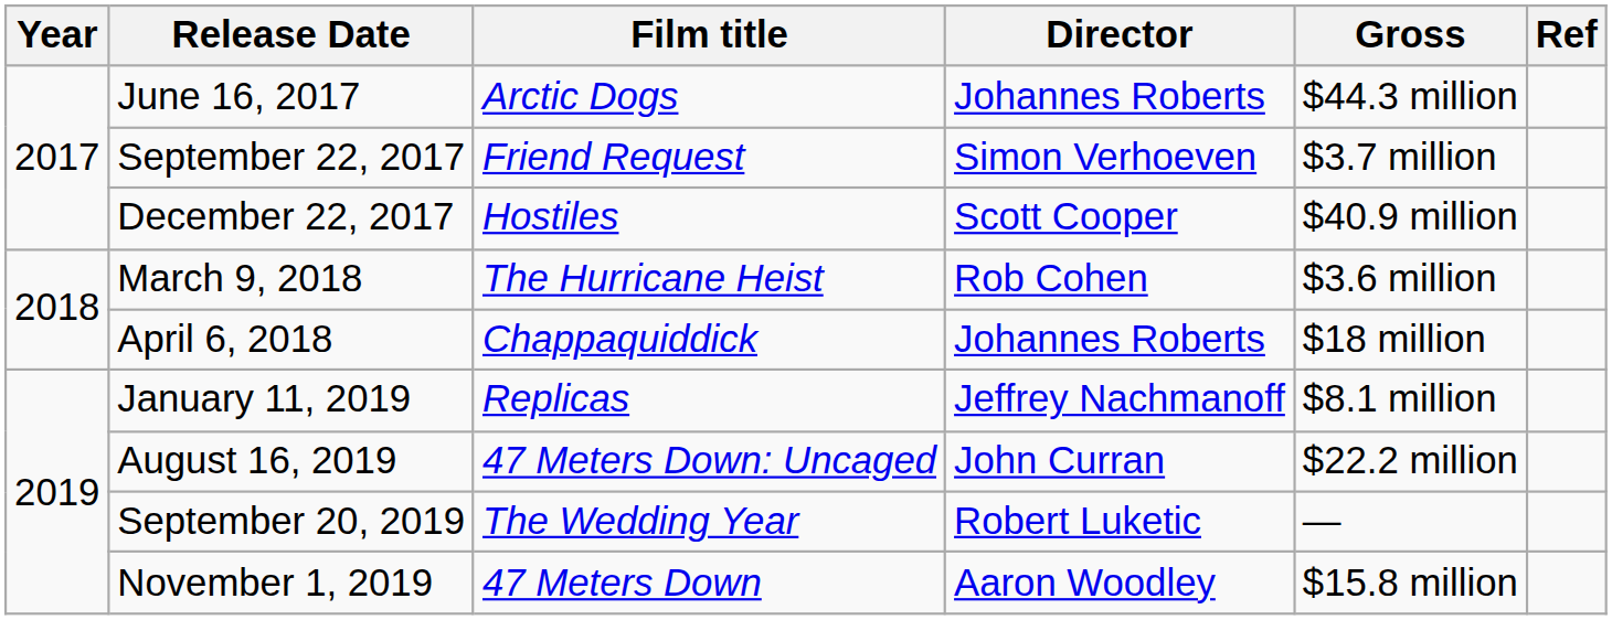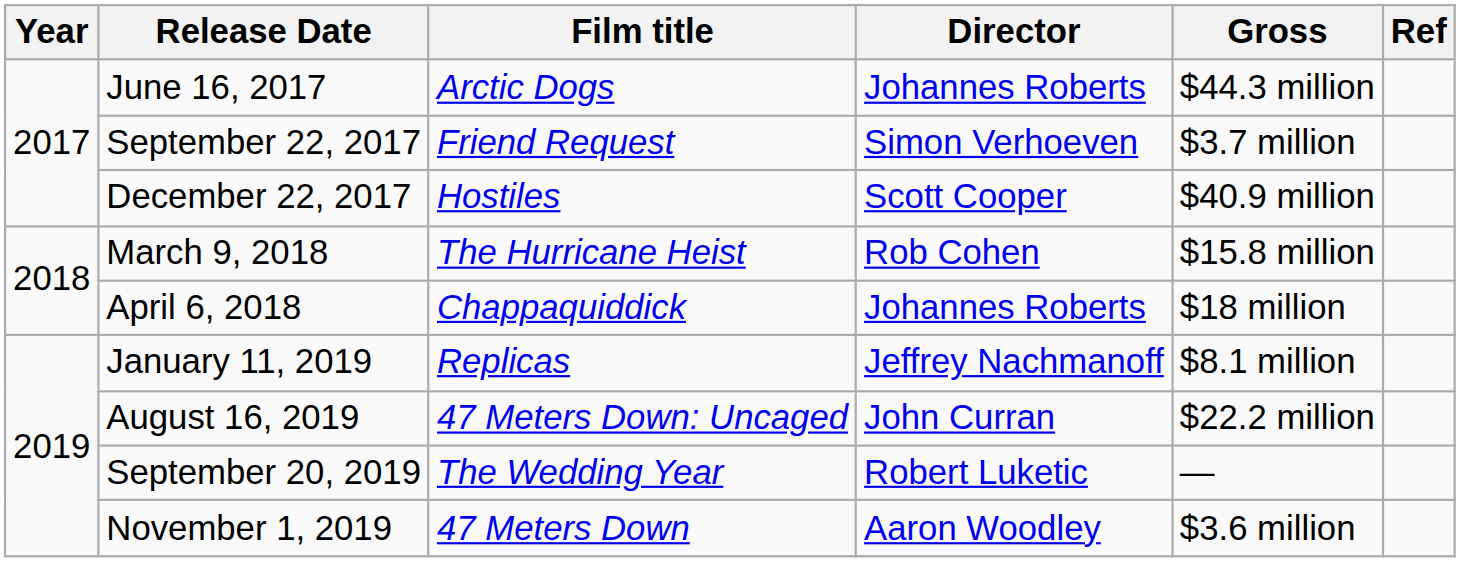 <table class="wikitable">
 <tr>
 <th>Year</th>
 <th>Release Date</th>
 <th>Film title</th>
 <th>Director</th>
 <th>Gross</th>
 <th>Ref</th>
 </tr>
 <tr>
 <td rowspan="3">2017</td>
 <td>June 16, 2017</td>
 <td><em><a href='#'>Arctic Dogs</a></em></td>
 <td><a href='#'>Johannes Roberts</a></td>
 <td>$44.3 million</td>
 <td></td>
 </tr>
 <tr>
 <td>September 22, 2017</td>
 <td><em><a href='#'>Friend Request</a></em></td>
 <td><a href='#'>Simon Verhoeven</a></td>
 <td>$3.7 million</td>
 <td></td>
 </tr>
 <tr>
 <td>December 22, 2017</td>
 <td><em><a href='#'>Hostiles</a></em></td>
 <td><a href='#'>Scott Cooper</a></td>
 <td>$40.9 million</td>
 <td></td>
 </tr>
 <tr>
 <td rowspan="2">2018</td>
 <td>March 9, 2018</td>
 <td><em><a href='#'>The Hurricane Heist</a></em></td>
 <td><a href='#'>Rob Cohen</a></td>
-<td>$3.6 million</td>
+<td>$15.8 million</td>
 <td></td>
 </tr>
 <tr>
 <td>April 6, 2018</td>
 <td><em><a href='#'>Chappaquiddick</a></em></td>
 <td><a href='#'>Johannes Roberts</a></td>
 <td>$18 million</td>
 <td></td>
 </tr>
 <tr>
 <td rowspan="4">2019</td>
 <td>January 11, 2019</td>
 <td><em><a href='#'>Replicas</a></em></td>
 <td><a href='#'>Jeffrey Nachmanoff</a></td>
 <td>$8.1 million</td>
 <td></td>
 </tr>
 <tr>
 <td>August 16, 2019</td>
 <td><em><a href='#'>47 Meters Down: Uncaged</a></em></td>
 <td><a href='#'>John Curran</a></td>
 <td>$22.2 million</td>
 <td></td>
 </tr>
 <tr>
 <td>September 20, 2019</td>
 <td><em><a href='#'>The Wedding Year</a></em></td>
 <td><a href='#'>Robert Luketic</a></td>
 <td>—</td>
 <td></td>
 </tr>
 <tr>
 <td>November 1, 2019</td>
 <td><em><a href='#'>47 Meters Down</a></em></td>
 <td><a href='#'>Aaron Woodley</a></td>
-<td>$15.8 million</td>
+<td>$3.6 million</td>
 <td></td>
 </tr>
 </table>
